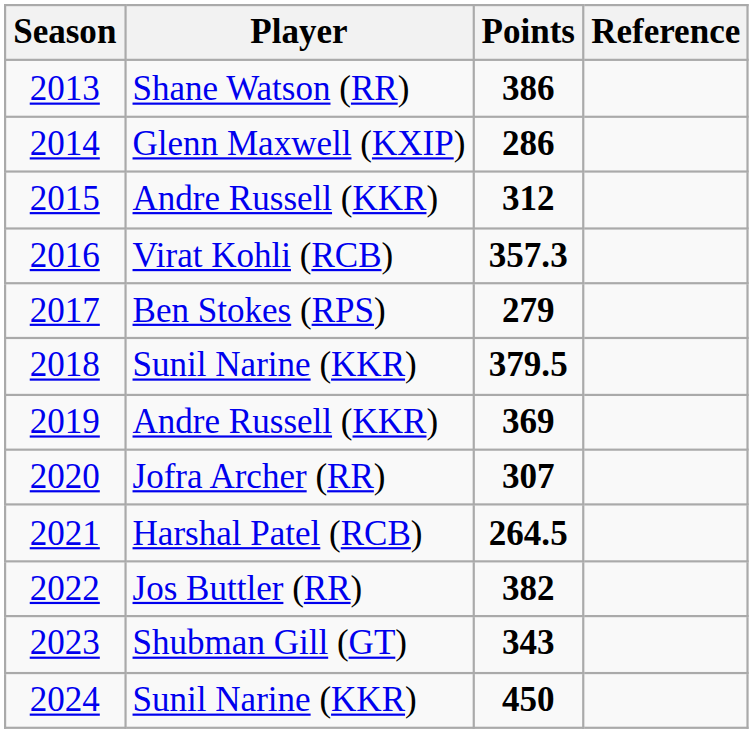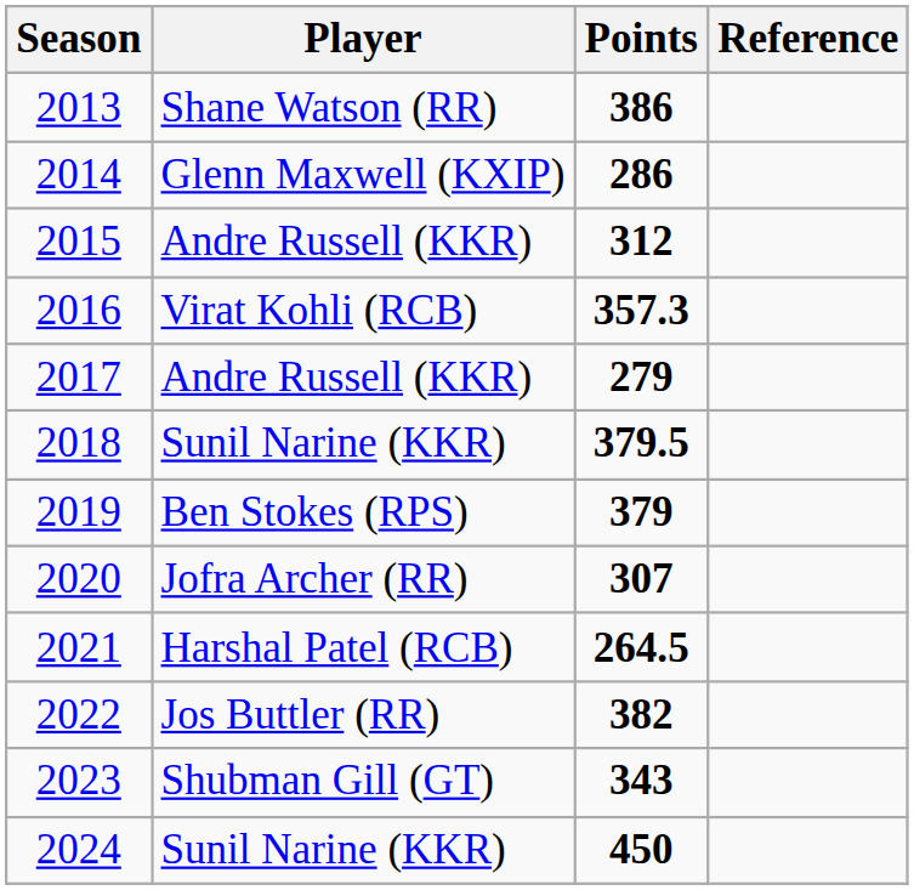 <table class="wikitable" style="text-align:center">
 <tr>
 <th>Season</th>
 <th>Player</th>
 <th>Points</th>
 <th>Reference</th>
 </tr>
 <tr>
 <td><a href='#'>2013</a></td>
 <td align="left"><a href='#'>Shane Watson</a> <span>(<a href='#'>RR</a>)</span></td>
 <td><strong>386</strong></td>
 <td></td>
 </tr>
 <tr>
 <td><a href='#'>2014</a></td>
 <td align="left"><a href='#'>Glenn Maxwell</a>  <span>(<a href='#'>KXIP</a>)</span></td>
 <td><strong>286</strong></td>
 <td></td>
 </tr>
 <tr>
 <td><a href='#'>2015</a></td>
 <td align="left"><a href='#'>Andre Russell</a> <span>(<a href='#'>KKR</a>)</span></td>
 <td><strong>312</strong></td>
 <td></td>
 </tr>
 <tr>
 <td><a href='#'>2016</a></td>
 <td align="left"><a href='#'>Virat Kohli</a> <span>(<a href='#'>RCB</a>)</span></td>
 <td><strong>357.3</strong></td>
 <td></td>
 </tr>
 <tr>
 <td><a href='#'>2017</a></td>
-<td align="left"><a href='#'>Ben Stokes</a> <span>(<a href='#'>RPS</a>)</span></td>
+<td align="left"><a href='#'>Andre Russell</a> <span>(<a href='#'>KKR</a>)</span></td>
 <td><strong>279</strong></td>
 <td></td>
 </tr>
 <tr>
 <td><a href='#'>2018</a></td>
 <td align="left"><a href='#'>Sunil Narine</a> <span>(<a href='#'>KKR</a>)</span></td>
 <td><strong>379.5</strong></td>
 <td></td>
 </tr>
 <tr>
 <td><a href='#'>2019</a></td>
-<td align="left"><a href='#'>Andre Russell</a> <span>(<a href='#'>KKR</a>)</span></td>
-<td><strong>369</strong></td>
+<td align="left"><a href='#'>Ben Stokes</a> <span>(<a href='#'>RPS</a>)</span></td>
+<td><strong>379</strong></td>
 <td></td>
 </tr>
 <tr>
 <td><a href='#'>2020</a></td>
 <td align="left"><a href='#'>Jofra Archer</a> <span>(<a href='#'>RR</a>)</span></td>
 <td><strong>307</strong></td>
 <td></td>
 </tr>
 <tr>
 <td><a href='#'>2021</a></td>
 <td align="left"><a href='#'>Harshal Patel</a> <span>(<a href='#'>RCB</a>)</span></td>
 <td><strong>264.5</strong></td>
 <td></td>
 </tr>
 <tr>
 <td><a href='#'>2022</a></td>
 <td align="left"><a href='#'>Jos Buttler</a> <span>(<a href='#'>RR</a>)</span></td>
 <td><strong>382</strong></td>
 <td></td>
 </tr>
 <tr>
 <td><a href='#'>2023</a></td>
 <td align="left"><a href='#'>Shubman Gill</a> <span>(<a href='#'>GT</a>)</span></td>
 <td><strong>343</strong></td>
 <td></td>
 </tr>
 <tr>
 <td><a href='#'>2024</a></td>
 <td align="left"><a href='#'>Sunil Narine</a> <span>(<a href='#'>KKR</a>)</span></td>
 <td><strong>450</strong></td>
 <td></td>
 </tr>
 </table>
